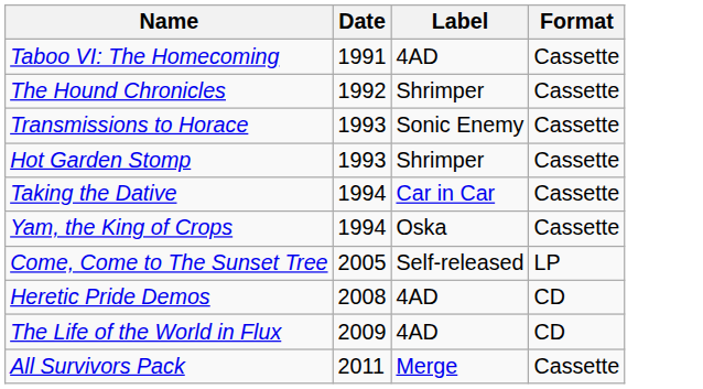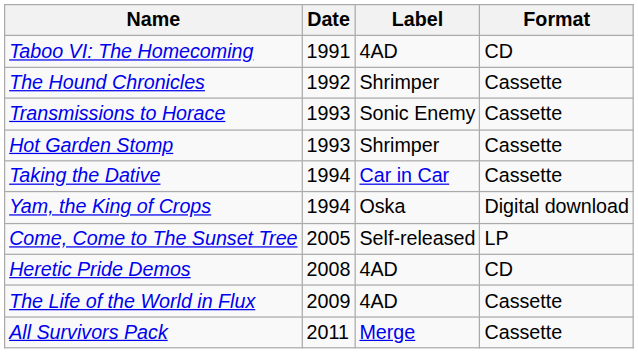 <table class="wikitable">
 <tr>
 <th>Name</th>
 <th>Date</th>
 <th>Label</th>
 <th>Format</th>
 </tr>
 <tr>
 <td><em><a href='#'>Taboo VI: The Homecoming</a></em></td>
 <td>1991</td>
 <td>4AD</td>
-<td>Cassette</td>
+<td>CD</td>
 </tr>
 <tr>
 <td><em><a href='#'>The Hound Chronicles</a></em></td>
 <td>1992</td>
 <td>Shrimper</td>
 <td>Cassette</td>
 </tr>
 <tr>
 <td><em><a href='#'>Transmissions to Horace</a></em></td>
 <td>1993</td>
 <td>Sonic Enemy</td>
 <td>Cassette</td>
 </tr>
 <tr>
 <td><em><a href='#'>Hot Garden Stomp</a></em></td>
 <td>1993</td>
 <td>Shrimper</td>
 <td>Cassette</td>
 </tr>
 <tr>
 <td><em><a href='#'>Taking the Dative</a></em></td>
 <td>1994</td>
 <td><a href='#'>Car in Car</a></td>
 <td>Cassette</td>
 </tr>
 <tr>
 <td><em><a href='#'>Yam, the King of Crops</a></em></td>
 <td>1994</td>
 <td>Oska</td>
-<td>Cassette</td>
+<td>Digital download</td>
 </tr>
 <tr>
 <td><em><a href='#'>Come, Come to The Sunset Tree</a></em></td>
 <td>2005</td>
 <td>Self-released</td>
 <td>LP</td>
 </tr>
 <tr>
 <td><em><a href='#'>Heretic Pride Demos</a></em></td>
 <td>2008</td>
 <td>4AD</td>
 <td>CD</td>
 </tr>
 <tr>
 <td><em><a href='#'>The Life of the World in Flux</a></em></td>
 <td>2009</td>
 <td>4AD</td>
-<td>CD</td>
+<td>Cassette</td>
 </tr>
 <tr>
 <td><em><a href='#'>All Survivors Pack</a></em></td>
 <td>2011</td>
 <td><a href='#'>Merge</a></td>
 <td>Cassette</td>
 </tr>
 </table>
